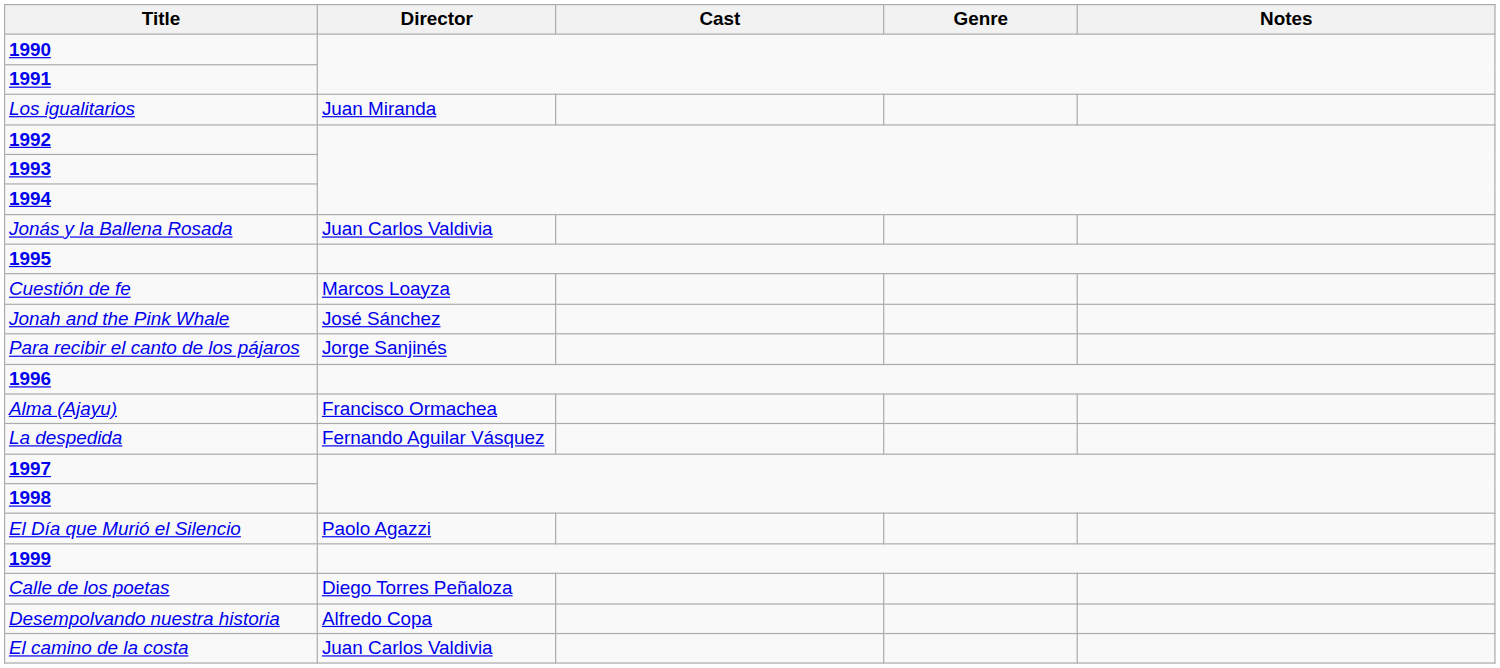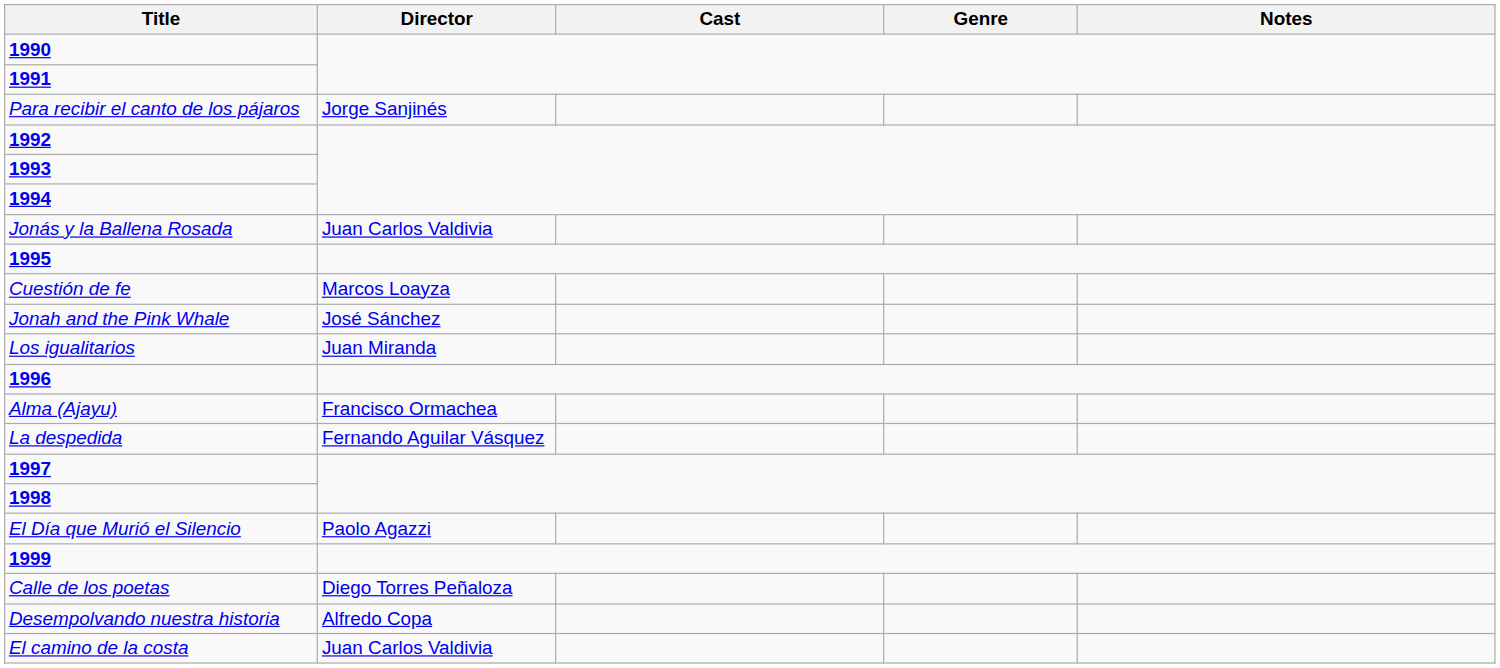 <table class="wikitable" style="width:100%;">
 <tr>
 <th style="width:21%;">Title</th>
 <th style="width:16%;">Director</th>
 <th style="width:22%;">Cast</th>
 <th style="width:13%;">Genre</th>
 <th style="width:28%;">Notes</th>
 </tr>
 <tr>
 <td><strong><a href='#'>1990</a></strong></td>
 </tr>
 <tr>
 <td><strong><a href='#'>1991</a></strong></td>
 </tr>
 <tr>
-<td><em><a href='#'>Los igualitarios</a></em></td>
-<td><a href='#'>Juan Miranda</a></td>
+<td><em><a href='#'>Para recibir el canto de los pájaros</a></em></td>
+<td><a href='#'>Jorge Sanjinés</a></td>
 <td></td>
 <td></td>
 <td></td>
 </tr>
 <tr>
 <td><strong><a href='#'>1992</a></strong></td>
 </tr>
 <tr>
 <td><strong><a href='#'>1993</a></strong></td>
 </tr>
 <tr>
 <td><strong><a href='#'>1994</a></strong></td>
 </tr>
 <tr>
 <td><em><a href='#'>Jonás y la Ballena Rosada</a></em></td>
 <td><a href='#'>Juan Carlos Valdivia</a></td>
 <td></td>
 <td></td>
 <td></td>
 </tr>
 <tr>
 <td><strong><a href='#'>1995</a></strong></td>
 </tr>
 <tr>
 <td><em><a href='#'>Cuestión de fe</a></em></td>
 <td><a href='#'>Marcos Loayza</a></td>
 <td></td>
 <td></td>
 <td></td>
 </tr>
 <tr>
 <td><em><a href='#'>Jonah and the Pink Whale</a></em></td>
 <td><a href='#'>José Sánchez</a></td>
 <td></td>
 <td></td>
 <td></td>
 </tr>
 <tr>
-<td><em><a href='#'>Para recibir el canto de los pájaros</a></em></td>
-<td><a href='#'>Jorge Sanjinés</a></td>
+<td><em><a href='#'>Los igualitarios</a></em></td>
+<td><a href='#'>Juan Miranda</a></td>
 <td></td>
 <td></td>
 <td></td>
 </tr>
 <tr>
 <td><strong><a href='#'>1996</a></strong></td>
 </tr>
 <tr>
 <td><em><a href='#'>Alma (Ajayu)</a></em></td>
 <td><a href='#'>Francisco Ormachea</a></td>
 <td></td>
 <td></td>
 <td></td>
 </tr>
 <tr>
 <td><em><a href='#'>La despedida</a></em></td>
 <td><a href='#'>Fernando Aguilar Vásquez</a></td>
 <td></td>
 <td></td>
 <td></td>
 </tr>
 <tr>
 <td><strong><a href='#'>1997</a></strong></td>
 </tr>
 <tr>
 <td><strong><a href='#'>1998</a></strong></td>
 </tr>
 <tr>
 <td><em><a href='#'>El Día que Murió el Silencio</a></em></td>
 <td><a href='#'>Paolo Agazzi</a></td>
 <td></td>
 <td></td>
 <td></td>
 </tr>
 <tr>
 <td><strong><a href='#'>1999</a></strong></td>
 </tr>
 <tr>
 <td><em><a href='#'>Calle de los poetas</a></em></td>
 <td><a href='#'>Diego Torres Peñaloza</a></td>
 <td></td>
 <td></td>
 <td></td>
 </tr>
 <tr>
 <td><em><a href='#'>Desempolvando nuestra historia</a></em></td>
 <td><a href='#'>Alfredo Copa</a></td>
 <td></td>
 <td></td>
 <td></td>
 </tr>
 <tr>
 <td><em><a href='#'>El camino de la costa</a></em></td>
 <td><a href='#'>Juan Carlos Valdivia</a></td>
 <td></td>
 <td></td>
 <td></td>
 </tr>
 </table>
